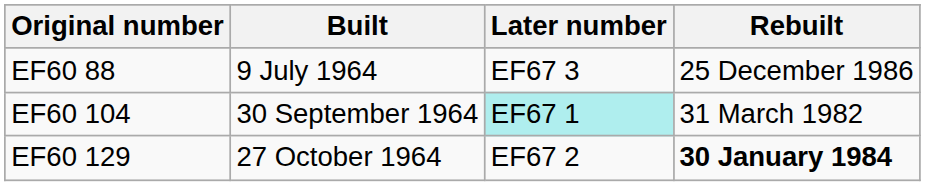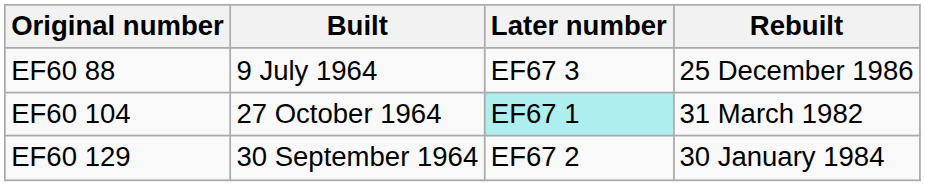 <table class="wikitable">
 <tr>
 <th>Original number</th>
 <th>Built</th>
 <th>Later number</th>
 <th>Rebuilt</th>
 </tr>
 <tr>
 <td>EF60 88</td>
 <td>9 July 1964</td>
 <td>EF67 3</td>
 <td>25 December 1986</td>
 </tr>
 <tr>
 <td>EF60 104</td>
-<td>30 September 1964</td>
+<td>27 October 1964</td>
 <td style="background: paleturquoise;">EF67 1</td>
 <td>31 March 1982</td>
 </tr>
 <tr>
 <td>EF60 129</td>
-<td>27 October 1964</td>
+<td>30 September 1964</td>
 <td>EF67 2</td>
-<td><strong>30 January 1984</strong></td>
+<td>30 January 1984</td>
 </tr>
 </table>
